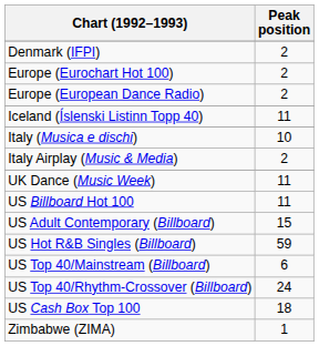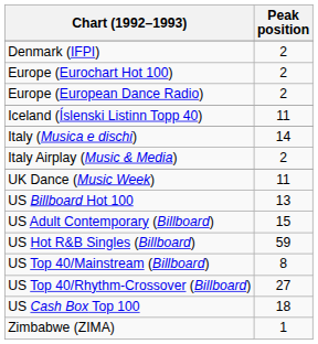 <table class="wikitable sortable">
 <tr>
 <th>Chart (1992–1993)</th>
 <th>Peak<br>position</th>
 </tr>
 <tr>
 </tr>
 <tr>
 </tr>
 <tr>
 </tr>
 <tr>
 </tr>
 <tr>
 </tr>
 <tr>
 <td>Denmark (<a href='#'>IFPI</a>)</td>
 <td style="text-align:center;">2</td>
 </tr>
 <tr>
 <td>Europe (<a href='#'>Eurochart Hot 100</a>)</td>
 <td style="text-align:center;">2</td>
 </tr>
 <tr>
 <td>Europe (<a href='#'>European Dance Radio</a>)</td>
 <td style="text-align:center;">2</td>
 </tr>
 <tr>
 </tr>
 <tr>
 </tr>
 <tr>
 <td>Iceland (<a href='#'>Íslenski Listinn Topp 40</a>)</td>
 <td style="text-align:center;">11</td>
 </tr>
 <tr>
 </tr>
 <tr>
 <td>Italy (<em><a href='#'>Musica e dischi</a></em>)</td>
-<td style="text-align:center;">10</td>
+<td style="text-align:center;">14</td>
 </tr>
 <tr>
 <td>Italy Airplay (<em><a href='#'>Music & Media</a></em>)</td>
 <td style="text-align:center;">2</td>
 </tr>
 <tr>
 </tr>
 <tr>
 </tr>
 <tr>
 </tr>
 <tr>
 </tr>
 <tr>
 </tr>
 <tr>
 </tr>
 <tr>
 </tr>
 <tr>
 <td>UK Dance (<em><a href='#'>Music Week</a></em>)</td>
 <td style="text-align:center;">11</td>
 </tr>
 <tr>
 <td>US <a href='#'><em>Billboard</em> Hot 100</a></td>
-<td style="text-align:center;">11</td>
+<td style="text-align:center;">13</td>
 </tr>
 <tr>
 <td>US <a href='#'>Adult Contemporary</a> (<em><a href='#'>Billboard</a></em>)</td>
 <td style="text-align:center;">15</td>
 </tr>
 <tr>
 <td>US <a href='#'>Hot R&B Singles</a> (<em><a href='#'>Billboard</a></em>)</td>
 <td style="text-align:center;">59</td>
 </tr>
 <tr>
 <td>US <a href='#'>Top 40/Mainstream</a> (<em><a href='#'>Billboard</a></em>)</td>
-<td style="text-align:center;">6</td>
+<td style="text-align:center;">8</td>
 </tr>
 <tr>
 <td>US <a href='#'>Top 40/Rhythm-Crossover</a> (<em><a href='#'>Billboard</a></em>)</td>
-<td style="text-align:center;">24</td>
+<td style="text-align:center;">27</td>
 </tr>
 <tr>
 <td>US <a href='#'><em>Cash Box</em> Top 100</a></td>
 <td style="text-align:center;">18</td>
 </tr>
 <tr>
 <td>Zimbabwe (ZIMA)</td>
 <td style="text-align:center;">1</td>
 </tr>
 </table>
